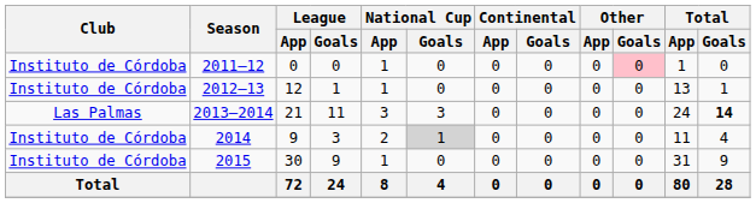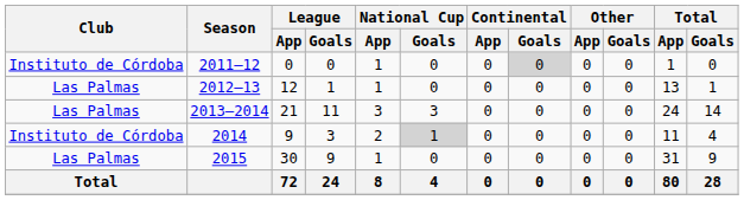 <table class="wikitable">
 <tr>
 <th rowspan=2>Club</th>
 <th rowspan=2>Season</th>
 <th colspan=2>League</th>
 <th colspan=2>National Cup</th>
 <th colspan=2>Continental</th>
 <th colspan=2>Other</th>
 <th colspan=2>Total</th>
 </tr>
 <tr>
 <th>App</th>
 <th>Goals</th>
 <th>App</th>
 <th>Goals</th>
 <th>App</th>
 <th>Goals</th>
 <th>App</th>
 <th>Goals</th>
 <th>App</th>
 <th>Goals</th>
 </tr>
 <tr align=center>
 <td rowspan=1><a href='#'>Instituto de Córdoba</a></td>
 <td><a href='#'>2011–12</a></td>
 <td>0</td>
 <td>0</td>
 <td>1</td>
 <td>0</td>
 <td>0</td>
+<td style="background: lightgrey;">0</td>
 <td>0</td>
 <td>0</td>
-<td style="background: pink;">0</td>
 <td>1</td>
 <td>0</td>
 </tr>
 <tr align=center>
-<td rowspan=1><a href='#'>Instituto de Córdoba</a></td>
+<td rowspan=1><a href='#'>Las Palmas</a></td>
 <td><a href='#'>2012–13</a></td>
 <td>12</td>
 <td>1</td>
 <td>1</td>
 <td>0</td>
 <td>0</td>
 <td>0</td>
 <td>0</td>
 <td>0</td>
 <td>13</td>
 <td>1</td>
 </tr>
 <tr align=center>
 <td rowspan=1><a href='#'>Las Palmas</a></td>
 <td><a href='#'>2013–2014</a></td>
 <td>21</td>
 <td>11</td>
 <td>3</td>
 <td>3</td>
 <td>0</td>
 <td>0</td>
 <td>0</td>
 <td>0</td>
 <td>24</td>
-<td><strong>14</strong></td>
+<td>14</td>
 </tr>
 <tr align=center>
 <td rowspan=1><a href='#'>Instituto de Córdoba</a></td>
 <td><a href='#'>2014</a></td>
 <td>9</td>
 <td>3</td>
 <td>2</td>
 <td style="background: lightgrey;">1</td>
 <td>0</td>
 <td>0</td>
 <td>0</td>
 <td>0</td>
 <td>11</td>
 <td>4</td>
 </tr>
 <tr align=center>
-<td rowspan=1><a href='#'>Instituto de Córdoba</a></td>
+<td rowspan=1><a href='#'>Las Palmas</a></td>
 <td><a href='#'>2015</a></td>
 <td>30</td>
 <td>9</td>
 <td>1</td>
 <td>0</td>
 <td>0</td>
 <td>0</td>
 <td>0</td>
 <td>0</td>
 <td>31</td>
 <td>9</td>
 </tr>
 <tr align=center>
 <th>Total</th>
 <th></th>
 <th>72</th>
 <th>24</th>
 <th>8</th>
 <th>4</th>
 <th>0</th>
 <th>0</th>
 <th>0</th>
 <th>0</th>
 <th>80</th>
 <th>28</th>
 </tr>
 <tr>
 </tr>
 </table>
